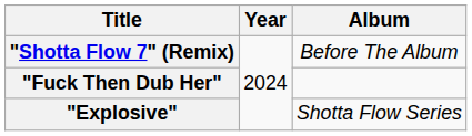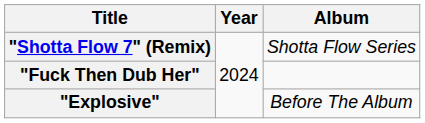 <table class="wikitable plainrowheaders" style="text-align:center;">
 <tr>
 <th scope="col">Title</th>
 <th scope="col">Year</th>
 <th scope="col">Album</th>
 </tr>
 <tr>
 <th scope="row">"<a href='#'>Shotta Flow 7</a>" (Remix)<br></th>
 <td rowspan="3">2024</td>
-<td><em>Before The Album</em></td>
+<td><em>Shotta Flow Series</em></td>
 </tr>
 <tr>
 <th scope="row">"Fuck Then Dub Her"<br></th>
 <td></td>
 </tr>
 <tr>
 <th scope="row">"Explosive"<br></th>
-<td><em>Shotta Flow Series</em></td>
+<td><em>Before The Album</em></td>
 </tr>
 </table>
